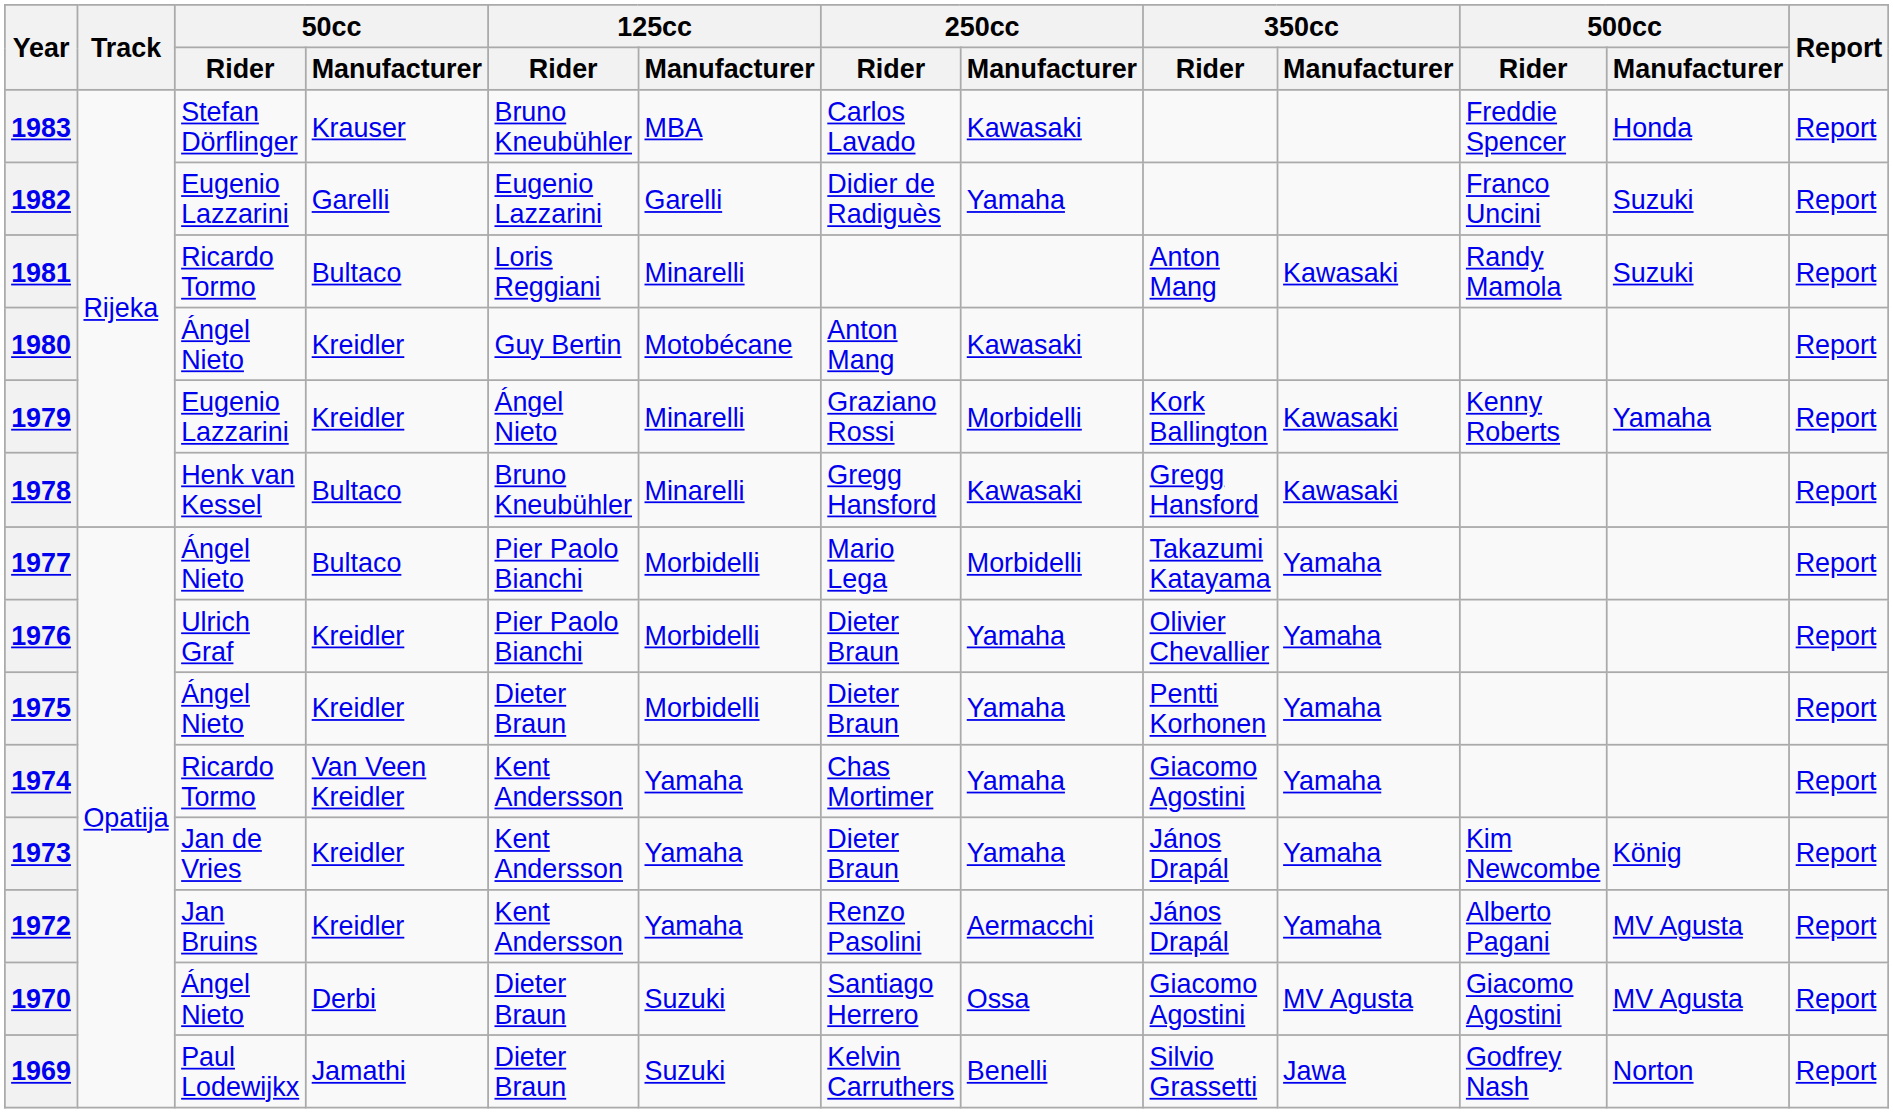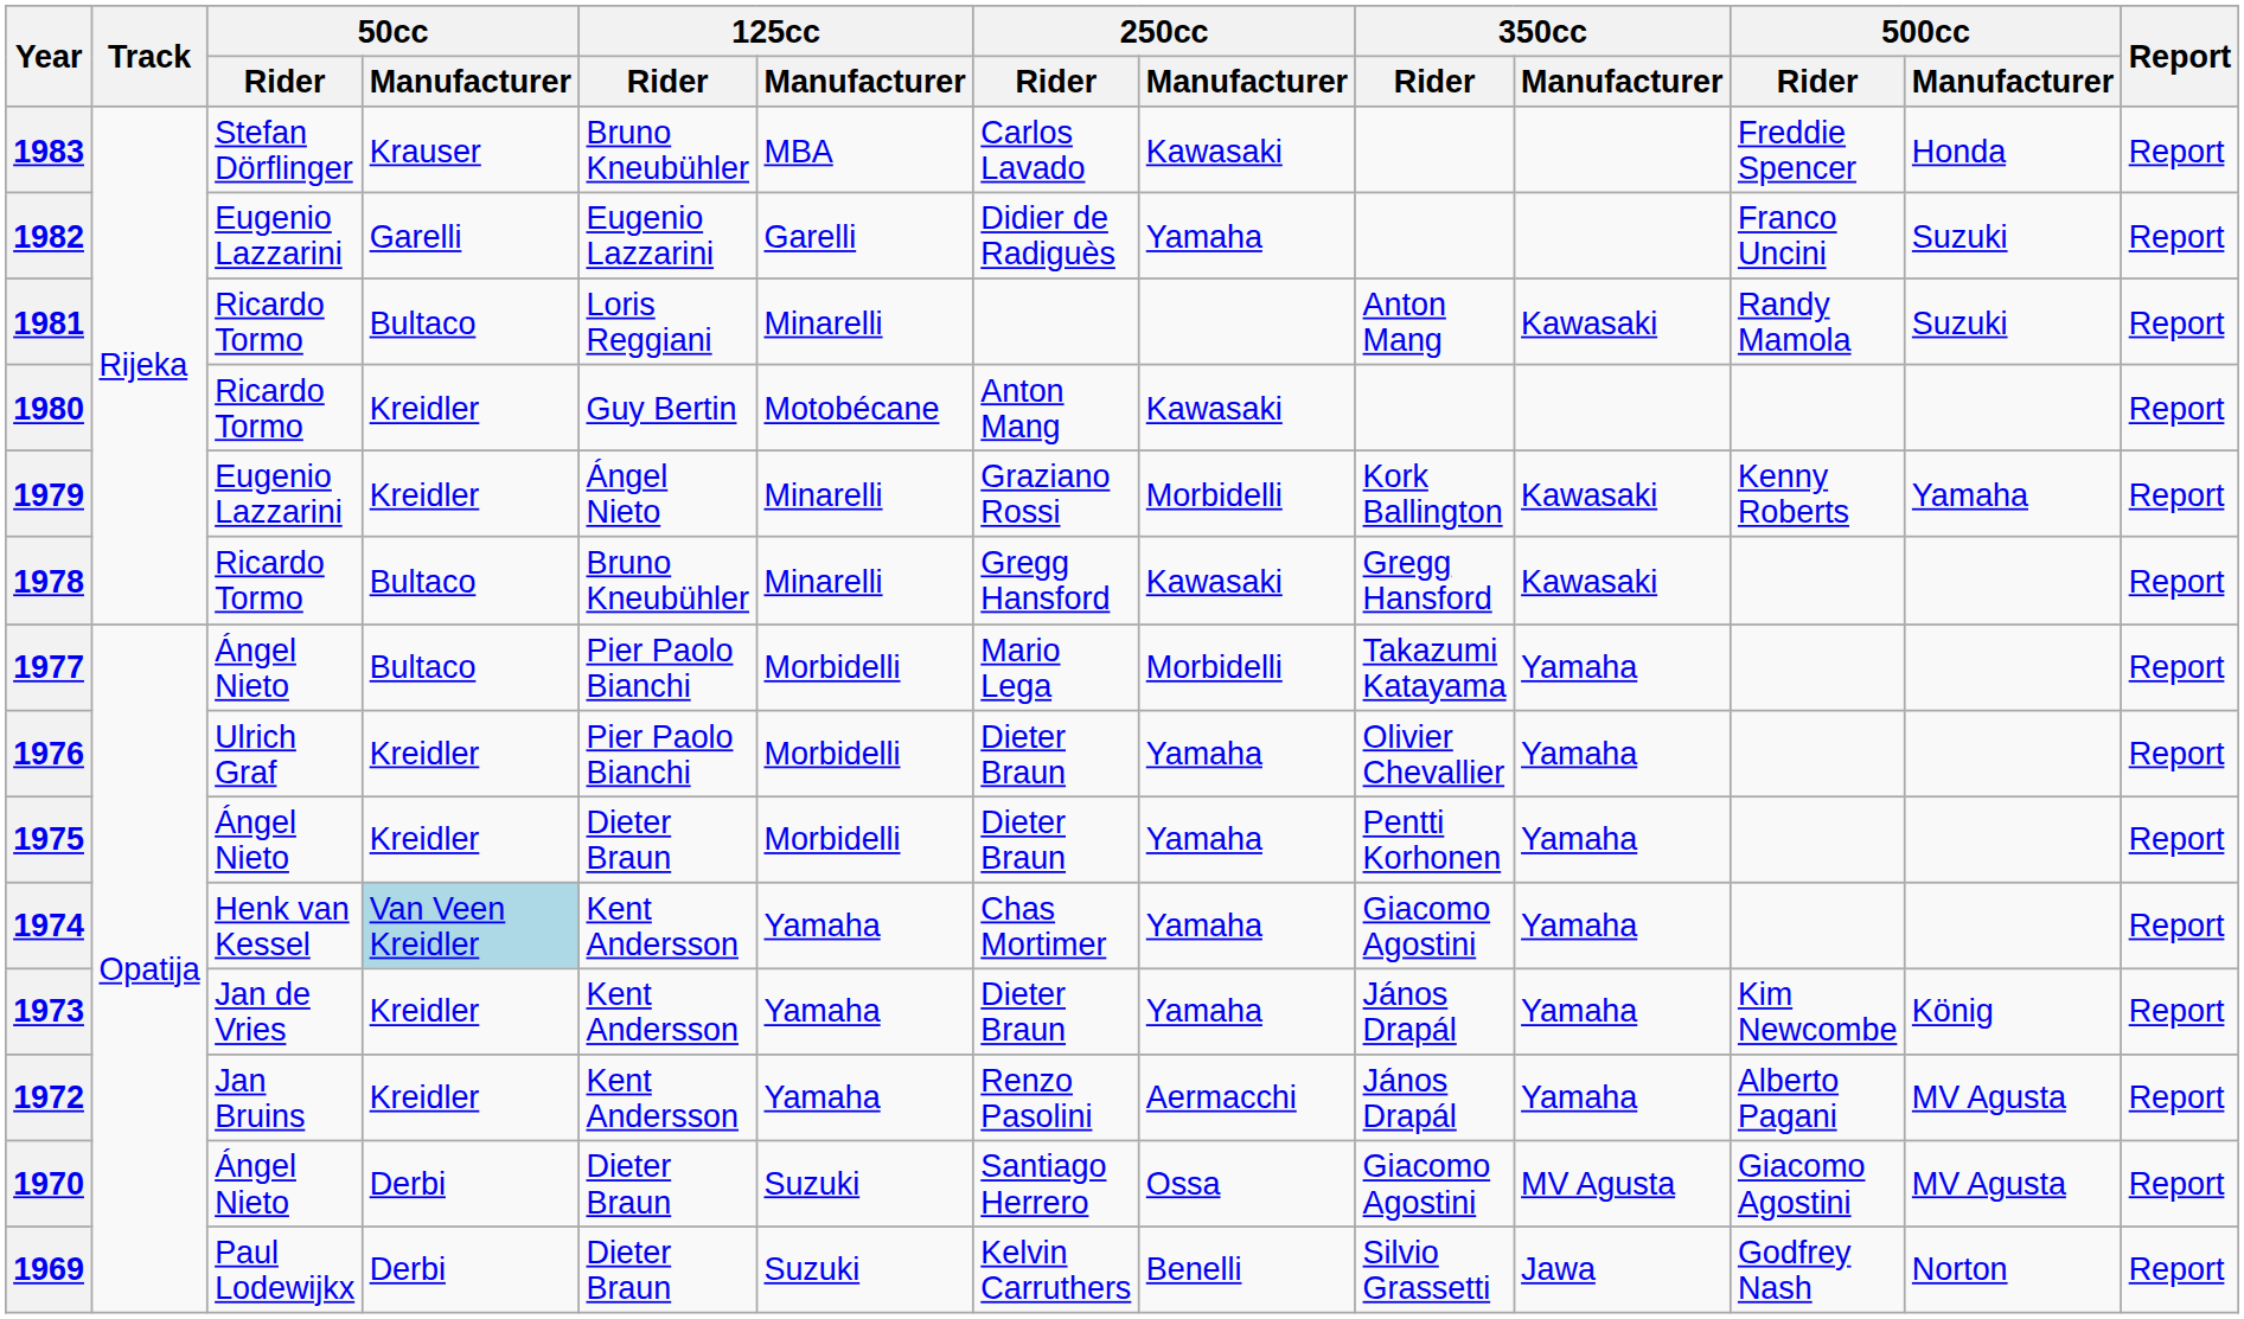 <table class="wikitable" style="font-size: 95%;">
 <tr>
 <th rowspan=2>Year</th>
 <th rowspan=2>Track</th>
 <th colspan=2>50cc</th>
 <th colspan=2>125cc</th>
 <th colspan=2>250cc</th>
 <th colspan=2>350cc</th>
 <th colspan=2>500cc</th>
 <th rowspan=2>Report</th>
 </tr>
 <tr>
 <th>Rider</th>
 <th>Manufacturer</th>
 <th>Rider</th>
 <th>Manufacturer</th>
 <th>Rider</th>
 <th>Manufacturer</th>
 <th>Rider</th>
 <th>Manufacturer</th>
 <th>Rider</th>
 <th>Manufacturer</th>
 </tr>
 <tr>
 <th><a href='#'>1983</a></th>
 <td rowspan="6"><a href='#'>Rijeka</a></td>
 <td> <a href='#'>Stefan Dörflinger</a></td>
 <td><a href='#'>Krauser</a></td>
 <td> <a href='#'>Bruno Kneubühler</a></td>
 <td><a href='#'>MBA</a></td>
 <td> <a href='#'>Carlos Lavado</a></td>
 <td><a href='#'>Kawasaki</a></td>
 <td></td>
 <td></td>
 <td> <a href='#'>Freddie Spencer</a></td>
 <td><a href='#'>Honda</a></td>
 <td><a href='#'>Report</a></td>
 </tr>
 <tr>
 <th><a href='#'>1982</a></th>
 <td> <a href='#'>Eugenio Lazzarini</a></td>
 <td><a href='#'>Garelli</a></td>
 <td> <a href='#'>Eugenio Lazzarini</a></td>
 <td><a href='#'>Garelli</a></td>
 <td> <a href='#'>Didier de Radiguès</a></td>
 <td><a href='#'>Yamaha</a></td>
 <td></td>
 <td></td>
 <td> <a href='#'>Franco Uncini</a></td>
 <td><a href='#'>Suzuki</a></td>
 <td><a href='#'>Report</a></td>
 </tr>
 <tr>
 <th><a href='#'>1981</a></th>
 <td> <a href='#'>Ricardo Tormo</a></td>
 <td><a href='#'>Bultaco</a></td>
 <td> <a href='#'>Loris Reggiani</a></td>
 <td><a href='#'>Minarelli</a></td>
 <td></td>
 <td></td>
 <td> <a href='#'>Anton Mang</a></td>
 <td><a href='#'>Kawasaki</a></td>
 <td> <a href='#'>Randy Mamola</a></td>
 <td><a href='#'>Suzuki</a></td>
 <td><a href='#'>Report</a></td>
 </tr>
 <tr>
 <th><a href='#'>1980</a></th>
-<td> <a href='#'>Ángel Nieto</a></td>
+<td> <a href='#'>Ricardo Tormo</a></td>
 <td><a href='#'>Kreidler</a></td>
 <td> <a href='#'>Guy Bertin</a></td>
 <td><a href='#'>Motobécane</a></td>
 <td> <a href='#'>Anton Mang</a></td>
 <td><a href='#'>Kawasaki</a></td>
 <td></td>
 <td></td>
 <td></td>
 <td></td>
 <td><a href='#'>Report</a></td>
 </tr>
 <tr>
 <th><a href='#'>1979</a></th>
 <td> <a href='#'>Eugenio Lazzarini</a></td>
 <td><a href='#'>Kreidler</a></td>
 <td> <a href='#'>Ángel Nieto</a></td>
 <td><a href='#'>Minarelli</a></td>
 <td> <a href='#'>Graziano Rossi</a></td>
 <td><a href='#'>Morbidelli</a></td>
 <td> <a href='#'>Kork Ballington</a></td>
 <td><a href='#'>Kawasaki</a></td>
 <td> <a href='#'>Kenny Roberts</a></td>
 <td><a href='#'>Yamaha</a></td>
 <td><a href='#'>Report</a></td>
 </tr>
 <tr>
 <th><a href='#'>1978</a></th>
-<td> <a href='#'>Henk van Kessel</a></td>
+<td> <a href='#'>Ricardo Tormo</a></td>
 <td><a href='#'>Bultaco</a></td>
 <td> <a href='#'>Bruno Kneubühler</a></td>
 <td><a href='#'>Minarelli</a></td>
 <td> <a href='#'>Gregg Hansford</a></td>
 <td><a href='#'>Kawasaki</a></td>
 <td> <a href='#'>Gregg Hansford</a></td>
 <td><a href='#'>Kawasaki</a></td>
 <td></td>
 <td></td>
 <td><a href='#'>Report</a></td>
 </tr>
 <tr>
 <th><a href='#'>1977</a></th>
 <td rowspan="8"><a href='#'>Opatija</a></td>
 <td> <a href='#'>Ángel Nieto</a></td>
 <td><a href='#'>Bultaco</a></td>
 <td> <a href='#'>Pier Paolo Bianchi</a></td>
 <td><a href='#'>Morbidelli</a></td>
 <td> <a href='#'>Mario Lega</a></td>
 <td><a href='#'>Morbidelli</a></td>
 <td> <a href='#'>Takazumi Katayama</a></td>
 <td><a href='#'>Yamaha</a></td>
 <td></td>
 <td></td>
 <td><a href='#'>Report</a></td>
 </tr>
 <tr>
 <th><a href='#'>1976</a></th>
 <td> <a href='#'>Ulrich Graf</a></td>
 <td><a href='#'>Kreidler</a></td>
 <td> <a href='#'>Pier Paolo Bianchi</a></td>
 <td><a href='#'>Morbidelli</a></td>
 <td> <a href='#'>Dieter Braun</a></td>
 <td><a href='#'>Yamaha</a></td>
 <td> <a href='#'>Olivier Chevallier</a></td>
 <td><a href='#'>Yamaha</a></td>
 <td></td>
 <td></td>
 <td><a href='#'>Report</a></td>
 </tr>
 <tr>
 <th><a href='#'>1975</a></th>
 <td> <a href='#'>Ángel Nieto</a></td>
 <td><a href='#'>Kreidler</a></td>
 <td> <a href='#'>Dieter Braun</a></td>
 <td><a href='#'>Morbidelli</a></td>
 <td> <a href='#'>Dieter Braun</a></td>
 <td><a href='#'>Yamaha</a></td>
 <td> <a href='#'>Pentti Korhonen</a></td>
 <td><a href='#'>Yamaha</a></td>
 <td></td>
 <td></td>
 <td><a href='#'>Report</a></td>
 </tr>
 <tr>
 <th><a href='#'>1974</a></th>
-<td> <a href='#'>Ricardo Tormo</a></td>
-<td><a href='#'>Van Veen</a> <a href='#'>Kreidler</a></td>
+<td> <a href='#'>Henk van Kessel</a></td>
+<td style="background: lightblue;"><a href='#'>Van Veen</a> <a href='#'>Kreidler</a></td>
 <td> <a href='#'>Kent Andersson</a></td>
 <td><a href='#'>Yamaha</a></td>
 <td> <a href='#'>Chas Mortimer</a></td>
 <td><a href='#'>Yamaha</a></td>
 <td> <a href='#'>Giacomo Agostini</a></td>
 <td><a href='#'>Yamaha</a></td>
 <td></td>
 <td></td>
 <td><a href='#'>Report</a></td>
 </tr>
 <tr>
 <th><a href='#'>1973</a></th>
 <td> <a href='#'>Jan de Vries</a></td>
 <td><a href='#'>Kreidler</a></td>
 <td> <a href='#'>Kent Andersson</a></td>
 <td><a href='#'>Yamaha</a></td>
 <td> <a href='#'>Dieter Braun</a></td>
 <td><a href='#'>Yamaha</a></td>
 <td> <a href='#'>János Drapál</a></td>
 <td><a href='#'>Yamaha</a></td>
 <td> <a href='#'>Kim Newcombe</a></td>
 <td><a href='#'>König</a></td>
 <td><a href='#'>Report</a></td>
 </tr>
 <tr>
 <th><a href='#'>1972</a></th>
 <td> <a href='#'>Jan Bruins</a></td>
 <td><a href='#'>Kreidler</a></td>
 <td> <a href='#'>Kent Andersson</a></td>
 <td><a href='#'>Yamaha</a></td>
 <td> <a href='#'>Renzo Pasolini</a></td>
 <td><a href='#'>Aermacchi</a></td>
 <td> <a href='#'>János Drapál</a></td>
 <td><a href='#'>Yamaha</a></td>
 <td> <a href='#'>Alberto Pagani</a></td>
 <td><a href='#'>MV Agusta</a></td>
 <td><a href='#'>Report</a></td>
 </tr>
 <tr>
 <th><a href='#'>1970</a></th>
 <td> <a href='#'>Ángel Nieto</a></td>
 <td><a href='#'>Derbi</a></td>
 <td> <a href='#'>Dieter Braun</a></td>
 <td><a href='#'>Suzuki</a></td>
 <td> <a href='#'>Santiago Herrero</a></td>
 <td><a href='#'>Ossa</a></td>
 <td> <a href='#'>Giacomo Agostini</a></td>
 <td><a href='#'>MV Agusta</a></td>
 <td> <a href='#'>Giacomo Agostini</a></td>
 <td><a href='#'>MV Agusta</a></td>
 <td><a href='#'>Report</a></td>
 </tr>
 <tr>
 <th><a href='#'>1969</a></th>
 <td> <a href='#'>Paul Lodewijkx</a></td>
-<td><a href='#'>Jamathi</a></td>
+<td><a href='#'>Derbi</a></td>
 <td> <a href='#'>Dieter Braun</a></td>
 <td><a href='#'>Suzuki</a></td>
 <td> <a href='#'>Kelvin Carruthers</a></td>
 <td><a href='#'>Benelli</a></td>
 <td> <a href='#'>Silvio Grassetti</a></td>
 <td><a href='#'>Jawa</a></td>
 <td> <a href='#'>Godfrey Nash</a></td>
 <td><a href='#'>Norton</a></td>
 <td><a href='#'>Report</a></td>
 </tr>
 </table>
